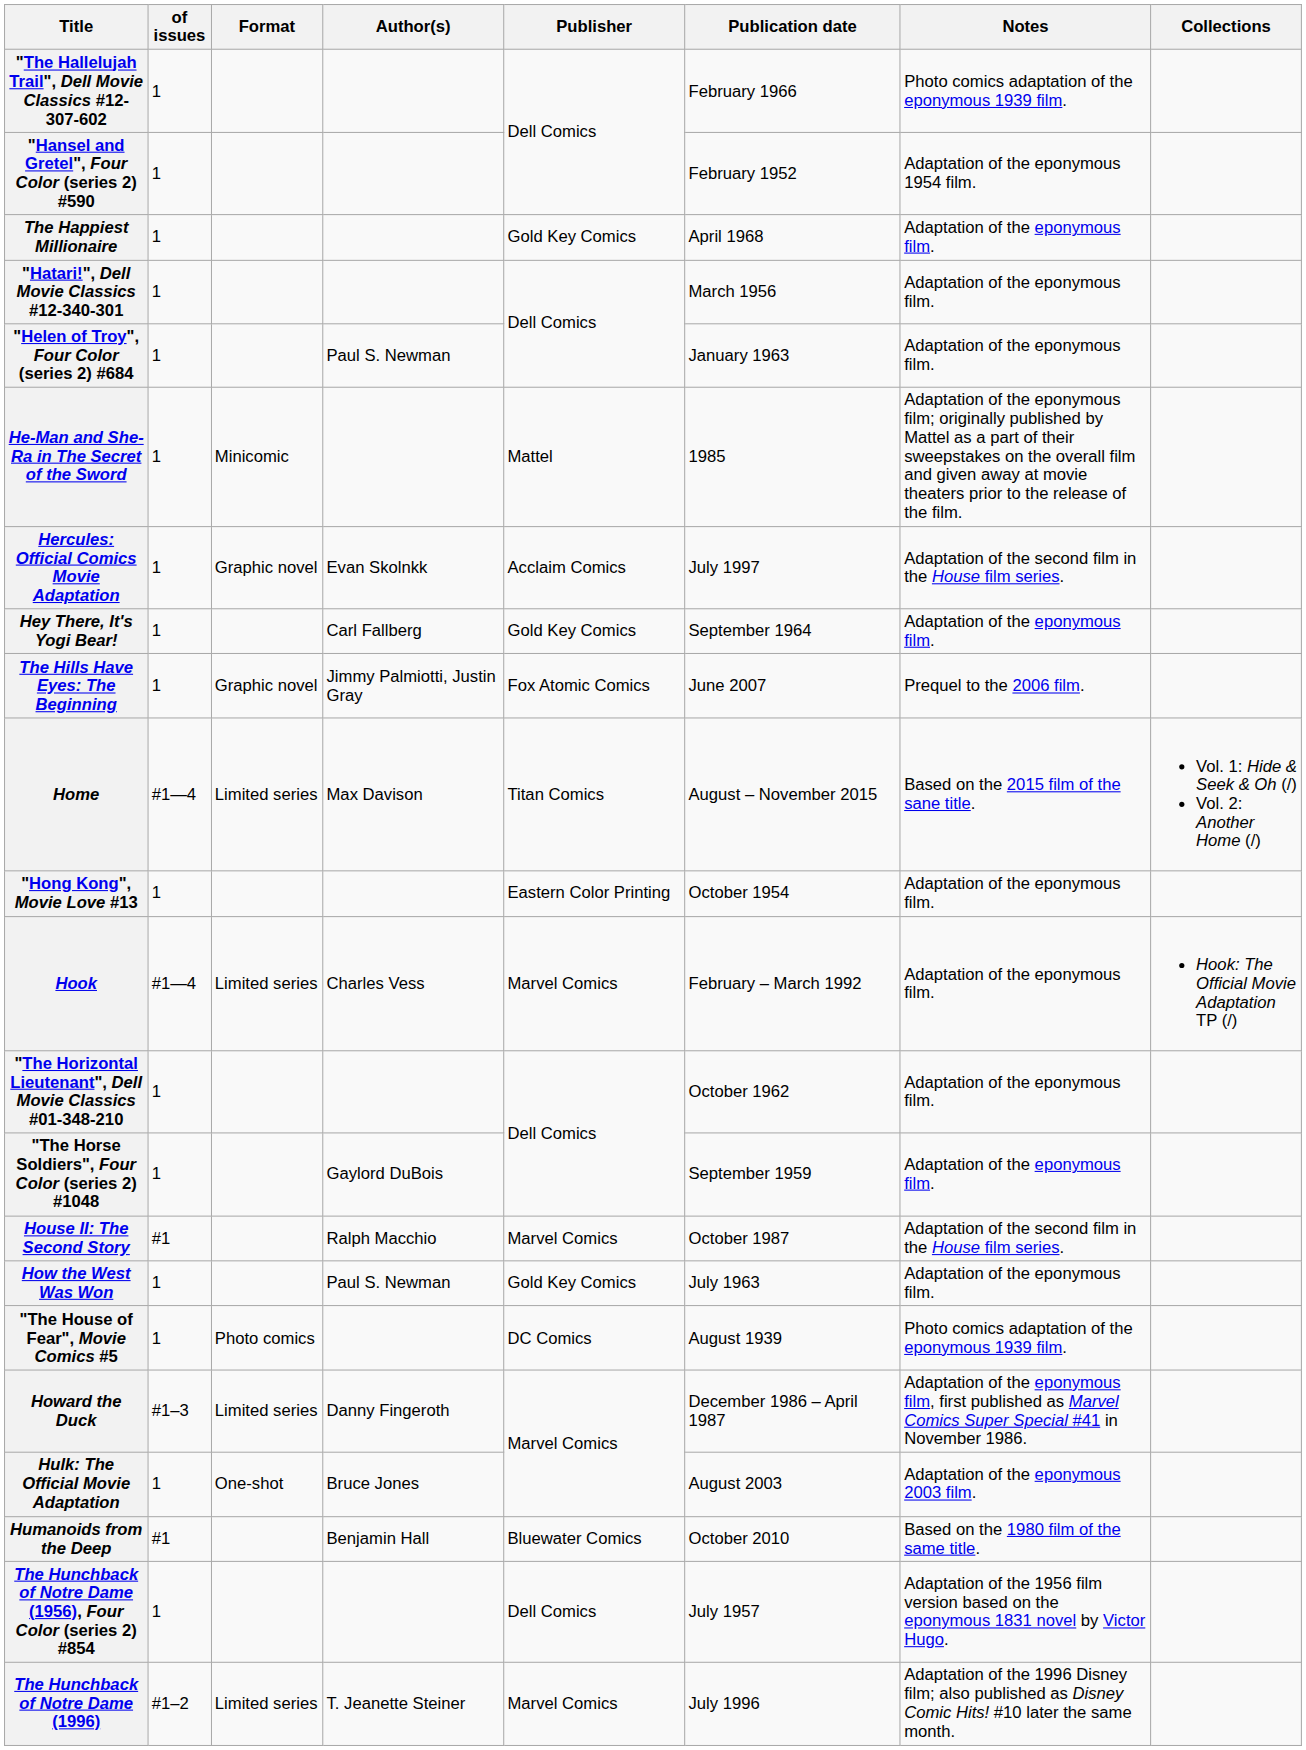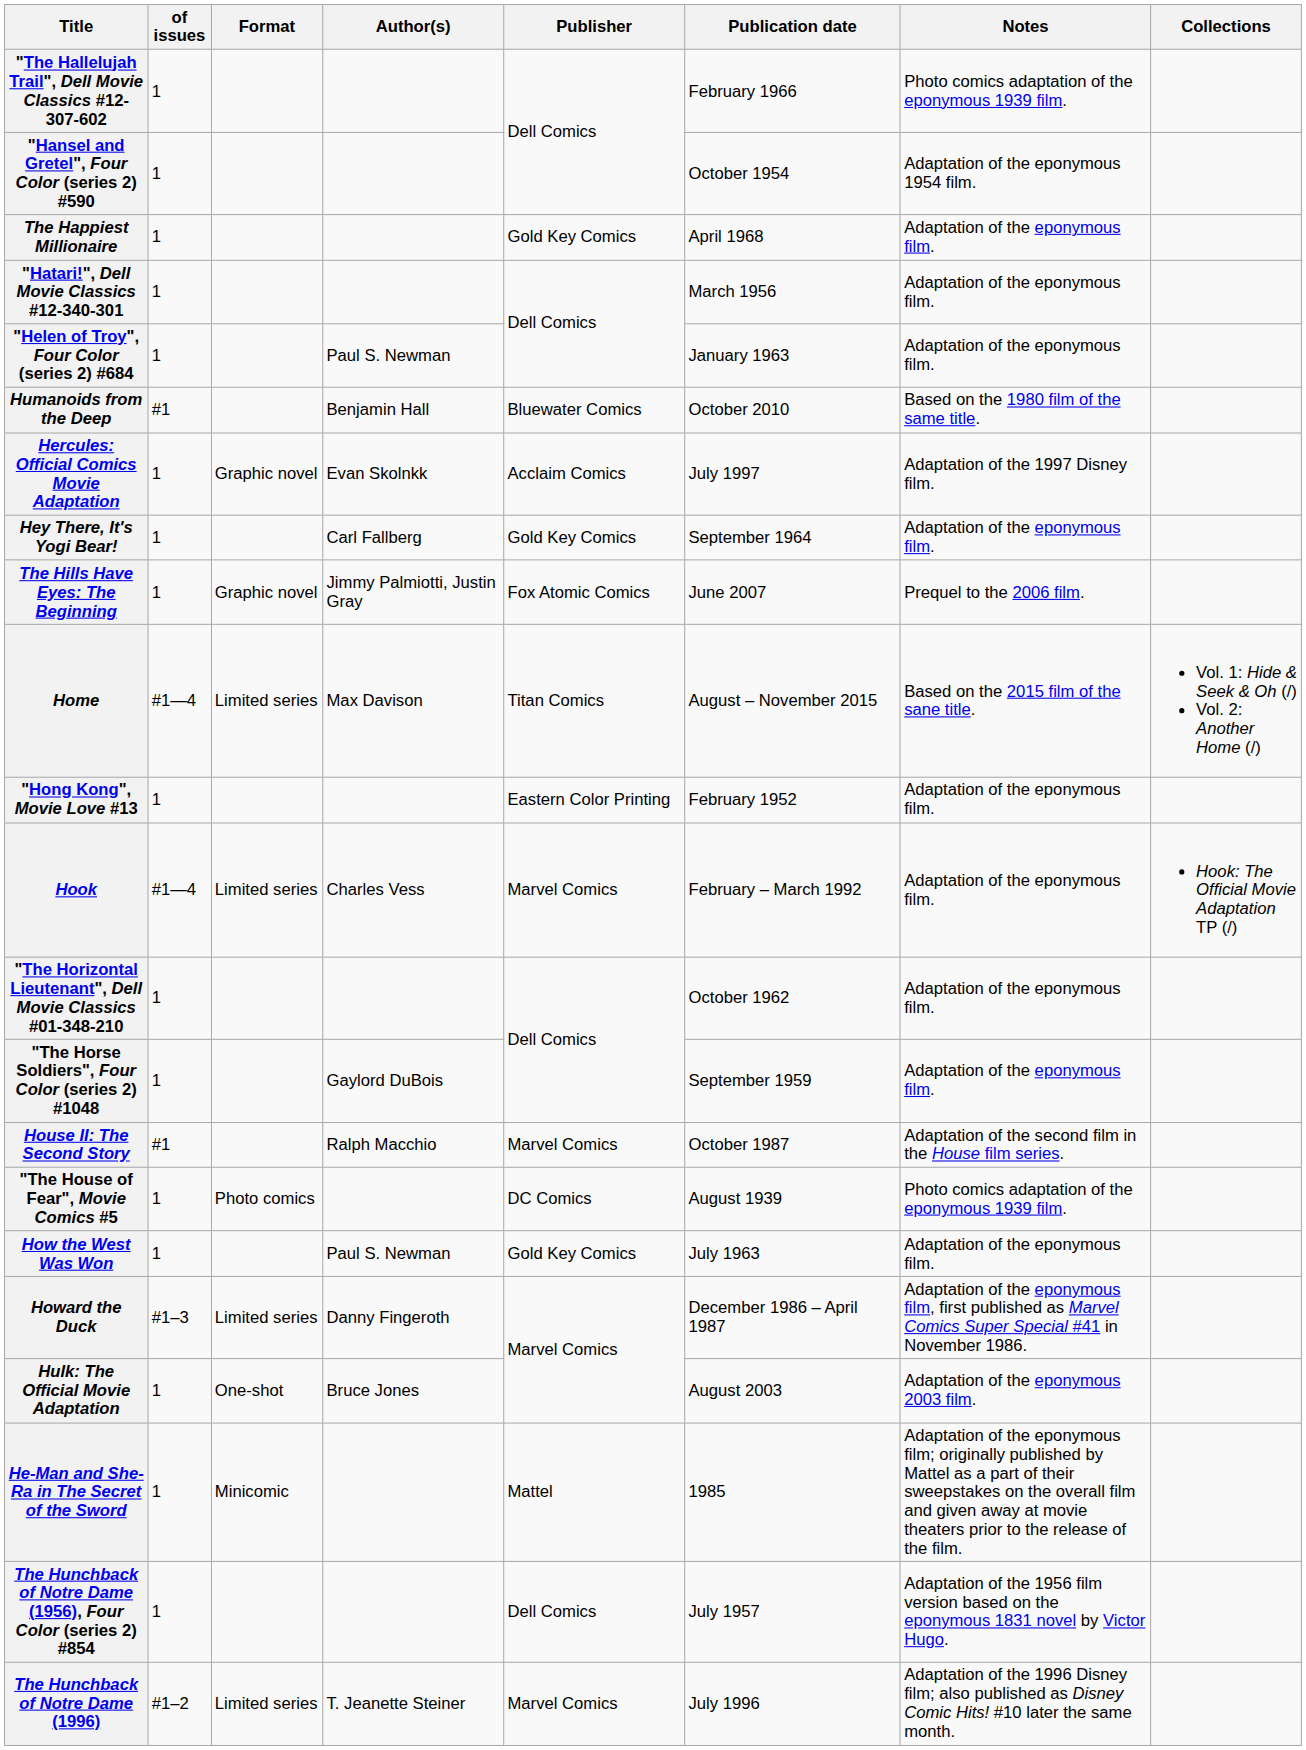 <table class="wikitable">
 <tr>
 <th>Title</th>
 <th style="width:40pt"> of issues</th>
 <th style="width:75pt">Format</th>
 <th style="width:125pt">Author(s)</th>
 <th style="width:125pt">Publisher</th>
 <th style="width:150pt">Publication date</th>
 <th style="width:175pt">Notes</th>
 <th>Collections</th>
 </tr>
 <tr>
 <th>"<a href='#'>The Hallelujah Trail</a>", <em>Dell Movie Classics</em> #12-307-602</th>
 <td>1</td>
 <td></td>
 <td></td>
 <td rowspan="2">Dell Comics</td>
 <td>February 1966</td>
 <td>Photo comics adaptation of the <a href='#'>eponymous 1939 film</a>.</td>
 <td></td>
 </tr>
 <tr>
 <th>"<a href='#'>Hansel and Gretel</a>", <em>Four Color</em> (series 2) #590</th>
 <td>1</td>
 <td></td>
 <td></td>
-<td>February 1952</td>
+<td>October 1954</td>
 <td>Adaptation of the eponymous 1954 film.</td>
 <td></td>
 </tr>
 <tr>
 <th><em>The Happiest Millionaire</em></th>
 <td>1</td>
 <td></td>
 <td></td>
 <td>Gold Key Comics</td>
 <td>April 1968</td>
 <td>Adaptation of the <a href='#'>eponymous film</a>.</td>
 <td></td>
 </tr>
 <tr>
 <th>"<a href='#'>Hatari!</a>", <em>Dell Movie Classics</em> #12-340-301</th>
 <td>1</td>
 <td></td>
 <td></td>
 <td rowspan="2">Dell Comics</td>
 <td>March 1956</td>
 <td>Adaptation of the eponymous film.</td>
 <td></td>
 </tr>
 <tr>
 <th>"<a href='#'>Helen of Troy</a>", <em>Four Color</em> (series 2) #684</th>
 <td>1</td>
 <td></td>
 <td>Paul S. Newman</td>
 <td>January 1963</td>
 <td>Adaptation of the eponymous film.</td>
 <td></td>
 </tr>
 <tr>
-<th><em><a href='#'>He-Man and She-Ra in The Secret of the Sword</a></em></th>
-<td>1</td>
-<td>Minicomic</td>
+<th><em>Humanoids from the Deep</em></th>
+<td>#1</td>
 <td></td>
-<td>Mattel</td>
-<td>1985</td>
-<td>Adaptation of the eponymous film; originally published by Mattel as a part of their sweepstakes on the overall film and given away at movie theaters prior to the release of the film.</td>
+<td>Benjamin Hall</td>
+<td>Bluewater Comics</td>
+<td>October 2010</td>
+<td>Based on the <a href='#'>1980 film of the same title</a>.</td>
 <td></td>
 </tr>
 <tr>
 <th><em><a href='#'>Hercules: Official Comics Movie Adaptation</a></em></th>
 <td>1</td>
 <td>Graphic novel</td>
 <td>Evan Skolnkk</td>
 <td>Acclaim Comics</td>
 <td>July 1997</td>
-<td>Adaptation of the second film in the <a href='#'><em>House</em> film series</a>.</td>
+<td>Adaptation of the 1997 Disney film.</td>
 <td></td>
 </tr>
 <tr>
 <th><em>Hey There, It's Yogi Bear!</em></th>
 <td>1</td>
 <td></td>
 <td>Carl Fallberg</td>
 <td>Gold Key Comics</td>
 <td>September 1964</td>
 <td>Adaptation of the <a href='#'>eponymous film</a>.</td>
 <td></td>
 </tr>
 <tr>
 <th><em><a href='#'>The Hills Have Eyes: The Beginning</a></em></th>
 <td>1</td>
 <td>Graphic novel</td>
 <td>Jimmy Palmiotti, Justin Gray</td>
 <td>Fox Atomic Comics</td>
 <td>June 2007</td>
 <td>Prequel to the <a href='#'>2006 film</a>.</td>
 <td></td>
 </tr>
 <tr>
 <th><em>Home</em></th>
 <td>#1—4</td>
 <td>Limited series</td>
 <td>Max Davison</td>
 <td>Titan Comics</td>
 <td>August – November 2015</td>
 <td>Based on the <a href='#'>2015 film of the sane title</a>.</td>
 <td><br><ul><li>Vol. 1: <em>Hide & Seek & Oh</em> (/)</li><li>Vol. 2: <em>Another Home</em> (/)</li></ul></td>
 </tr>
 <tr>
 <th>"<a href='#'>Hong Kong</a>", <em>Movie Love</em> #13</th>
 <td>1</td>
 <td></td>
 <td></td>
 <td>Eastern Color Printing</td>
-<td>October 1954</td>
+<td>February 1952</td>
 <td>Adaptation of the eponymous film.</td>
 <td></td>
 </tr>
 <tr>
 <th><em><a href='#'>Hook</a></em></th>
 <td>#1—4</td>
 <td>Limited series</td>
 <td>Charles Vess</td>
 <td>Marvel Comics</td>
 <td>February – March 1992</td>
 <td>Adaptation of the eponymous film.</td>
 <td><br><ul><li><em>Hook: The Official Movie Adaptation</em> TP (/)</li></ul></td>
 </tr>
 <tr>
 <th>"<a href='#'>The Horizontal Lieutenant</a>", <em>Dell Movie Classics</em> #01-348-210</th>
 <td>1</td>
 <td></td>
 <td></td>
 <td rowspan="2">Dell Comics</td>
 <td>October 1962</td>
 <td>Adaptation of the eponymous film.</td>
 <td></td>
 </tr>
 <tr>
 <th>"The Horse Soldiers", <em>Four Color</em> (series 2) #1048</th>
 <td>1</td>
 <td></td>
 <td>Gaylord DuBois</td>
 <td>September 1959</td>
 <td>Adaptation of the <a href='#'>eponymous film</a>.</td>
 <td></td>
 </tr>
 <tr>
 <th><em><a href='#'>House II: The Second Story</a></em></th>
 <td>#1</td>
 <td></td>
 <td>Ralph Macchio</td>
 <td>Marvel Comics</td>
 <td>October 1987</td>
 <td>Adaptation of the second film in the <a href='#'><em>House</em> film series</a>.</td>
 <td></td>
 </tr>
 <tr>
+<th>"The House of Fear", <em>Movie Comics</em> #5</th>
+<td>1</td>
+<td>Photo comics</td>
+<td></td>
+<td>DC Comics</td>
+<td>August 1939</td>
+<td>Photo comics adaptation of the <a href='#'>eponymous 1939 film</a>.</td>
+<td></td>
+</tr>
+<tr>
 <th><em><a href='#'>How the West Was Won</a></em></th>
 <td>1</td>
 <td></td>
 <td>Paul S. Newman</td>
 <td>Gold Key Comics</td>
 <td>July 1963</td>
 <td>Adaptation of the eponymous film.</td>
-<td></td>
-</tr>
-<tr>
-<th>"The House of Fear", <em>Movie Comics</em> #5</th>
-<td>1</td>
-<td>Photo comics</td>
-<td></td>
-<td>DC Comics</td>
-<td>August 1939</td>
-<td>Photo comics adaptation of the <a href='#'>eponymous 1939 film</a>.</td>
 <td></td>
 </tr>
 <tr>
 <th><em>Howard the Duck</em></th>
 <td>#1–3</td>
 <td>Limited series</td>
 <td>Danny Fingeroth</td>
 <td rowspan="2">Marvel Comics</td>
 <td>December 1986 – April 1987</td>
 <td>Adaptation of the <a href='#'>eponymous film</a>, first published as <a href='#'><em>Marvel Comics Super Special</em> #41</a> in November 1986.</td>
 <td></td>
 </tr>
 <tr>
 <th><em>Hulk: The Official Movie Adaptation</em></th>
 <td>1</td>
 <td>One-shot</td>
 <td>Bruce Jones</td>
 <td>August 2003</td>
 <td>Adaptation of the <a href='#'>eponymous 2003 film</a>.</td>
 <td></td>
 </tr>
 <tr>
-<th><em>Humanoids from the Deep</em></th>
-<td>#1</td>
+<th><em><a href='#'>He-Man and She-Ra in The Secret of the Sword</a></em></th>
+<td>1</td>
+<td>Minicomic</td>
 <td></td>
-<td>Benjamin Hall</td>
-<td>Bluewater Comics</td>
-<td>October 2010</td>
-<td>Based on the <a href='#'>1980 film of the same title</a>.</td>
+<td>Mattel</td>
+<td>1985</td>
+<td>Adaptation of the eponymous film; originally published by Mattel as a part of their sweepstakes on the overall film and given away at movie theaters prior to the release of the film.</td>
 <td></td>
 </tr>
 <tr>
 <th><a href='#'><em>The Hunchback of Notre Dame</em> (1956)</a>, <em>Four Color</em> (series 2) #854</th>
 <td>1</td>
 <td></td>
 <td></td>
 <td>Dell Comics</td>
 <td>July 1957</td>
 <td>Adaptation of the 1956 film version based on the <a href='#'>eponymous 1831 novel</a> by <a href='#'>Victor Hugo</a>.</td>
 <td></td>
 </tr>
 <tr>
 <th><a href='#'><em>The Hunchback of Notre Dame</em> (1996)</a></th>
 <td>#1–2</td>
 <td>Limited series</td>
 <td>T. Jeanette Steiner</td>
 <td>Marvel Comics</td>
 <td>July 1996</td>
 <td>Adaptation of the 1996 Disney film; also published as <em>Disney Comic Hits!</em> #10 later the same month.</td>
 <td></td>
 </tr>
 </table>
